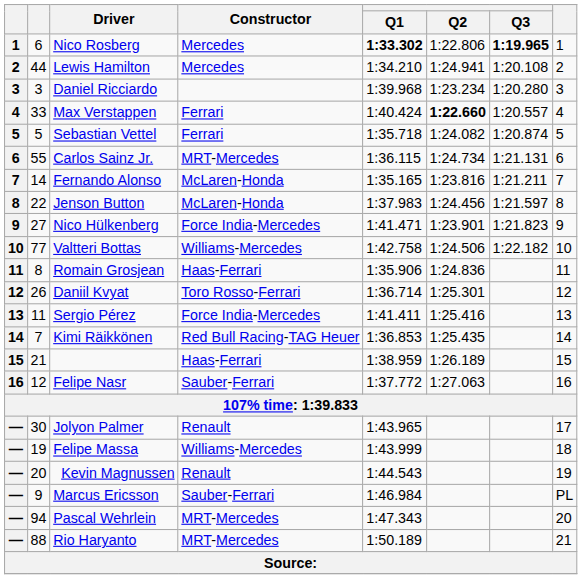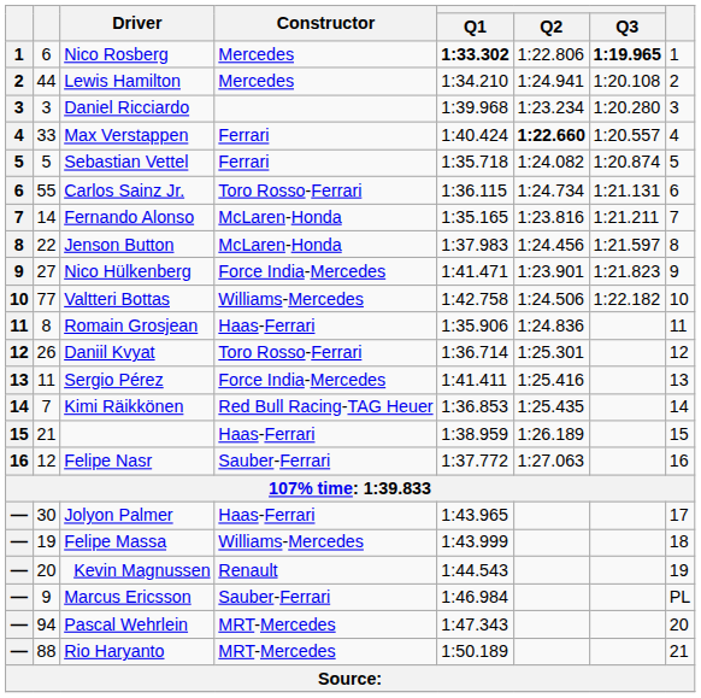 <table class="wikitable sortable" style="font-size: 85%;">
 <tr>
 <th rowspan="2"></th>
 <th rowspan="2"></th>
 <th rowspan="2">Driver</th>
 <th rowspan="2">Constructor</th>
 <th colspan="3"></th>
 <th rowspan="2"></th>
 </tr>
 <tr>
 <th>Q1</th>
 <th>Q2</th>
 <th>Q3</th>
 </tr>
 <tr>
 <th>1</th>
 <td align="center">6</td>
 <td> <a href='#'>Nico Rosberg</a></td>
 <td><a href='#'>Mercedes</a></td>
 <td><strong>1:33.302</strong></td>
 <td>1:22.806</td>
 <td><strong>1:19.965</strong></td>
 <td>1</td>
 </tr>
 <tr>
 <th>2</th>
 <td align="center">44</td>
 <td> <a href='#'>Lewis Hamilton</a></td>
 <td><a href='#'>Mercedes</a></td>
 <td>1:34.210</td>
 <td>1:24.941</td>
 <td>1:20.108</td>
 <td>2</td>
 </tr>
 <tr>
 <th>3</th>
 <td align="center">3</td>
 <td> <a href='#'>Daniel Ricciardo</a></td>
 <td></td>
 <td>1:39.968</td>
 <td>1:23.234</td>
 <td>1:20.280</td>
 <td>3</td>
 </tr>
 <tr>
 <th>4</th>
 <td align="center">33</td>
 <td> <a href='#'>Max Verstappen</a></td>
 <td><a href='#'>Ferrari</a></td>
 <td>1:40.424</td>
 <td><strong>1:22.660</strong></td>
 <td>1:20.557</td>
 <td>4</td>
 </tr>
 <tr>
 <th>5</th>
 <td align="center">5</td>
 <td> <a href='#'>Sebastian Vettel</a></td>
 <td><a href='#'>Ferrari</a></td>
 <td>1:35.718</td>
 <td>1:24.082</td>
 <td>1:20.874</td>
 <td>5</td>
 </tr>
 <tr>
 <th>6</th>
 <td align="center">55</td>
 <td> <a href='#'>Carlos Sainz Jr.</a></td>
-<td><a href='#'>MRT</a>-<a href='#'>Mercedes</a></td>
+<td><a href='#'>Toro Rosso</a>-<a href='#'>Ferrari</a></td>
 <td>1:36.115</td>
 <td>1:24.734</td>
 <td>1:21.131</td>
 <td>6</td>
 </tr>
 <tr>
 <th>7</th>
 <td align="center">14</td>
 <td> <a href='#'>Fernando Alonso</a></td>
 <td><a href='#'>McLaren</a>-<a href='#'>Honda</a></td>
 <td>1:35.165</td>
 <td>1:23.816</td>
 <td>1:21.211</td>
 <td>7</td>
 </tr>
 <tr>
 <th>8</th>
 <td align="center">22</td>
 <td> <a href='#'>Jenson Button</a></td>
 <td><a href='#'>McLaren</a>-<a href='#'>Honda</a></td>
 <td>1:37.983</td>
 <td>1:24.456</td>
 <td>1:21.597</td>
 <td>8</td>
 </tr>
 <tr>
 <th>9</th>
 <td align="center">27</td>
 <td> <a href='#'>Nico Hülkenberg</a></td>
 <td><a href='#'>Force India</a>-<a href='#'>Mercedes</a></td>
 <td>1:41.471</td>
 <td>1:23.901</td>
 <td>1:21.823</td>
 <td>9</td>
 </tr>
 <tr>
 <th>10</th>
 <td align="center">77</td>
 <td> <a href='#'>Valtteri Bottas</a></td>
 <td><a href='#'>Williams</a>-<a href='#'>Mercedes</a></td>
 <td>1:42.758</td>
 <td>1:24.506</td>
 <td>1:22.182</td>
 <td>10</td>
 </tr>
 <tr>
 <th>11</th>
 <td align="center">8</td>
 <td> <a href='#'>Romain Grosjean</a></td>
 <td><a href='#'>Haas</a>-<a href='#'>Ferrari</a></td>
 <td>1:35.906</td>
 <td>1:24.836</td>
 <td></td>
 <td>11</td>
 </tr>
 <tr>
 <th>12</th>
 <td align="center">26</td>
 <td> <a href='#'>Daniil Kvyat</a></td>
 <td><a href='#'>Toro Rosso</a>-<a href='#'>Ferrari</a></td>
 <td>1:36.714</td>
 <td>1:25.301</td>
 <td></td>
 <td>12</td>
 </tr>
 <tr>
 <th>13</th>
 <td align="center">11</td>
 <td> <a href='#'>Sergio Pérez</a></td>
 <td><a href='#'>Force India</a>-<a href='#'>Mercedes</a></td>
 <td>1:41.411</td>
 <td>1:25.416</td>
 <td></td>
 <td>13</td>
 </tr>
 <tr>
 <th>14</th>
 <td align="center">7</td>
 <td> <a href='#'>Kimi Räikkönen</a></td>
 <td><a href='#'>Red Bull Racing</a>-<a href='#'>TAG Heuer</a></td>
 <td>1:36.853</td>
 <td>1:25.435</td>
 <td></td>
 <td>14</td>
 </tr>
 <tr>
 <th>15</th>
 <td align="center">21</td>
 <td></td>
 <td><a href='#'>Haas</a>-<a href='#'>Ferrari</a></td>
 <td>1:38.959</td>
 <td>1:26.189</td>
 <td></td>
 <td>15</td>
 </tr>
 <tr>
 <th>16</th>
 <td align="center">12</td>
 <td> <a href='#'>Felipe Nasr</a></td>
 <td><a href='#'>Sauber</a>-<a href='#'>Ferrari</a></td>
 <td>1:37.772</td>
 <td>1:27.063</td>
 <td></td>
 <td>16</td>
 </tr>
 <tr>
 <th colspan=8><a href='#'>107% time</a>: 1:39.833</th>
 </tr>
 <tr>
 <th>—</th>
 <td align="center">30</td>
 <td> <a href='#'>Jolyon Palmer</a></td>
-<td><a href='#'>Renault</a></td>
+<td><a href='#'>Haas</a>-<a href='#'>Ferrari</a></td>
 <td>1:43.965</td>
 <td></td>
 <td></td>
 <td>17</td>
 </tr>
 <tr>
 <th>—</th>
 <td align="center">19</td>
 <td> <a href='#'>Felipe Massa</a></td>
 <td><a href='#'>Williams</a>-<a href='#'>Mercedes</a></td>
 <td>1:43.999</td>
 <td></td>
 <td></td>
 <td>18</td>
 </tr>
 <tr>
 <th>—</th>
 <td align="center">20</td>
 <td>  <a href='#'>Kevin Magnussen</a></td>
 <td><a href='#'>Renault</a></td>
 <td>1:44.543</td>
 <td></td>
 <td></td>
 <td>19</td>
 </tr>
 <tr>
 <th>—</th>
 <td align="center">9</td>
 <td> <a href='#'>Marcus Ericsson</a></td>
 <td><a href='#'>Sauber</a>-<a href='#'>Ferrari</a></td>
 <td>1:46.984</td>
 <td></td>
 <td></td>
 <td>PL</td>
 </tr>
 <tr>
 <th>—</th>
 <td align="center">94</td>
 <td> <a href='#'>Pascal Wehrlein</a></td>
 <td><a href='#'>MRT</a>-<a href='#'>Mercedes</a></td>
 <td>1:47.343</td>
 <td></td>
 <td></td>
 <td>20</td>
 </tr>
 <tr>
 <th>—</th>
 <td align="center">88</td>
 <td> <a href='#'>Rio Haryanto</a></td>
 <td><a href='#'>MRT</a>-<a href='#'>Mercedes</a></td>
 <td>1:50.189</td>
 <td></td>
 <td></td>
 <td>21</td>
 </tr>
 <tr>
 <th colspan=8>Source:</th>
 </tr>
 <tr>
 </tr>
 </table>
